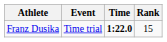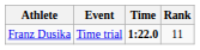 <table class=wikitable style=font-size:90%;text-align:center>
 <tr>
 <th>Athlete</th>
 <th>Event</th>
 <th>Time</th>
 <th>Rank</th>
 </tr>
 <tr>
 <td align=left><a href='#'>Franz Dusika</a></td>
 <td align=left rowspan=4><a href='#'>Time trial</a></td>
 <td><strong>1:22.0</strong></td>
-<td>15</td>
+<td>11</td>
 </tr>
 </table>
